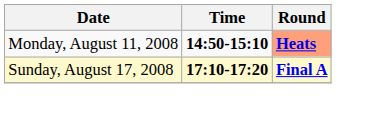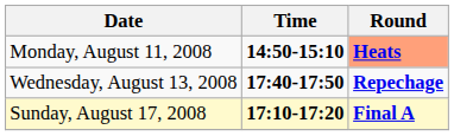 <table class="wikitable">
 <tr>
 <th>Date</th>
 <th>Time</th>
 <th>Round</th>
 </tr>
 <tr>
 <td>Monday, August 11, 2008</td>
 <td><strong>14:50-15:10</strong></td>
 <td style="background: lightsalmon;"><strong><a href='#'>Heats</a></strong></td>
 </tr>
 <tr>
+<td>Wednesday, August 13, 2008</td>
+<td><strong>17:40-17:50</strong></td>
+<td><strong><a href='#'>Repechage</a></strong></td>
+</tr>
+<tr>
 <td style=background:lemonchiffon>Sunday, August 17, 2008</td>
 <td style=background:lemonchiffon><strong>17:10-17:20  </strong></td>
 <td style=background:lemonchiffon><strong>  <a href='#'>Final A</a></strong></td>
 </tr>
 <tr>
 </tr>
 </table>
